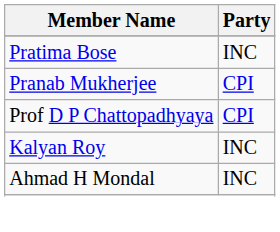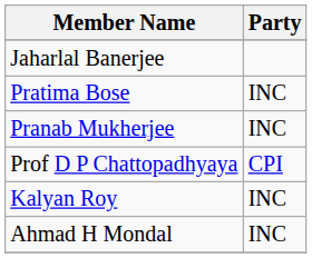 <table class="wikitable sortable">
 <tr>
 <th>Member Name</th>
 <th>Party</th>
 </tr>
 <tr>
 </tr>
 <tr>
+<td>Jaharlal Banerjee</td>
+<td INC></td>
+</tr>
+<tr>
 <td><a href='#'>Pratima Bose</a></td>
 <td>INC</td>
 </tr>
 <tr>
 <td><a href='#'>Pranab Mukherjee</a></td>
-<td><a href='#'>CPI</a></td>
+<td>INC</td>
 </tr>
 <tr>
 <td>Prof <a href='#'>D P Chattopadhyaya</a></td>
 <td><a href='#'>CPI</a></td>
 </tr>
 <tr>
 <td><a href='#'>Kalyan Roy</a></td>
 <td>INC</td>
 </tr>
 <tr>
 <td>Ahmad H Mondal</td>
 <td>INC</td>
 </tr>
 <tr>
 </tr>
 <tr>
 </tr>
 </table>
